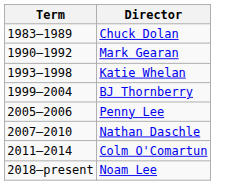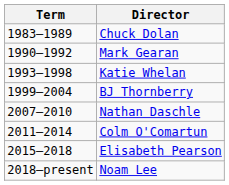 <table class="wikitable sortable">
 <tr>
 <th>Term</th>
 <th>Director</th>
 </tr>
 <tr>
 <td>1983–1989</td>
 <td><a href='#'>Chuck Dolan</a></td>
 </tr>
 <tr>
 <td>1990–1992</td>
 <td><a href='#'>Mark Gearan</a></td>
 </tr>
 <tr>
 <td>1993–1998</td>
 <td><a href='#'>Katie Whelan</a></td>
 </tr>
 <tr>
 <td>1999–2004</td>
 <td><a href='#'>BJ Thornberry</a></td>
 </tr>
 <tr>
-<td>2005–2006</td>
-<td><a href='#'>Penny Lee</a></td>
-</tr>
-<tr>
 <td>2007–2010</td>
 <td><a href='#'>Nathan Daschle</a></td>
 </tr>
 <tr>
 <td>2011–2014</td>
 <td><a href='#'>Colm O'Comartun</a></td>
 </tr>
 <tr>
+<td>2015–2018</td>
+<td><a href='#'>Elisabeth Pearson</a></td>
+</tr>
+<tr>
 <td>2018–present</td>
 <td><a href='#'>Noam Lee</a></td>
 </tr>
 </table>
